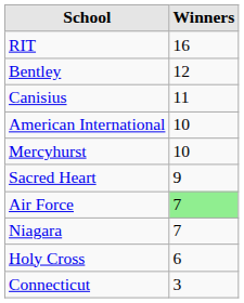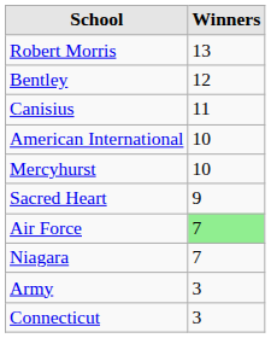 <table class="wikitable">
 <tr>
 <th style="background:#e5e5e5;">School</th>
 <th style="background:#e5e5e5;">Winners</th>
 </tr>
 <tr>
-<td><a href='#'>RIT</a></td>
-<td>16</td>
+<td><a href='#'>Robert Morris</a></td>
+<td>13</td>
 </tr>
 <tr>
 <td><a href='#'>Bentley</a></td>
 <td>12</td>
 </tr>
 <tr>
 <td><a href='#'>Canisius</a></td>
 <td>11</td>
 </tr>
 <tr>
 <td><a href='#'>American International</a></td>
 <td>10</td>
 </tr>
 <tr>
 <td><a href='#'>Mercyhurst</a></td>
 <td>10</td>
 </tr>
 <tr>
 <td><a href='#'>Sacred Heart</a></td>
 <td>9</td>
 </tr>
 <tr>
 <td><a href='#'>Air Force</a></td>
 <td style="background: lightgreen;">7</td>
 </tr>
 <tr>
 <td><a href='#'>Niagara</a></td>
 <td>7</td>
 </tr>
 <tr>
-<td><a href='#'>Holy Cross</a></td>
-<td>6</td>
+<td><a href='#'>Army</a></td>
+<td>3</td>
 </tr>
 <tr>
 <td><a href='#'>Connecticut</a></td>
 <td>3</td>
 </tr>
 </table>
